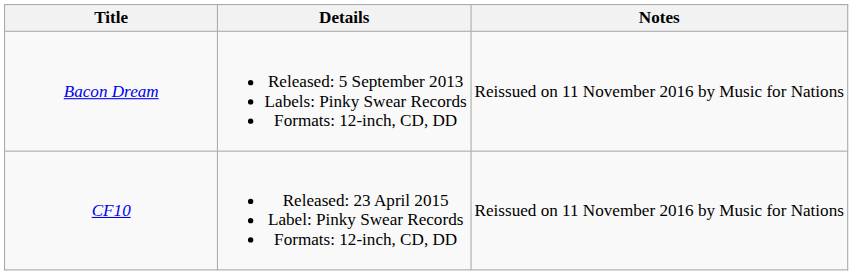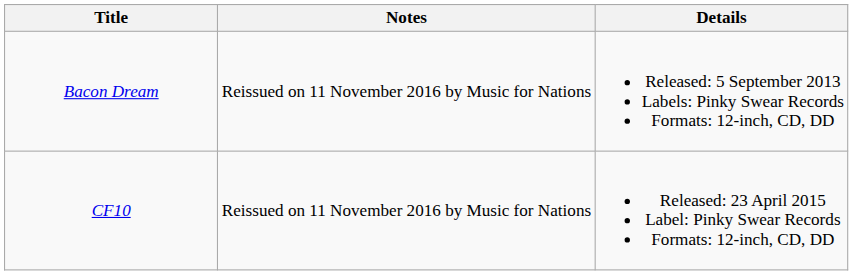 <table class="wikitable plainrowheaders" style="text-align:center;">
 <tr>
 <th scope="col" style="width:12em;">Title</th>
+<th>Notes</th>
 <th>Details</th>
-<th>Notes</th>
 </tr>
 <tr>
 <td><em><a href='#'>Bacon Dream</a></em></td>
+<td>Reissued on 11 November 2016 by Music for Nations</td>
 <td><br><ul><li>Released: 5 September 2013</li><li>Labels: Pinky Swear Records</li><li>Formats: 12-inch, CD, DD</li></ul></td>
-<td>Reissued on 11 November 2016 by Music for Nations</td>
 </tr>
 <tr>
 <td><em><a href='#'>CF10</a></em></td>
+<td>Reissued on 11 November 2016 by Music for Nations</td>
 <td><br><ul><li>Released: 23 April 2015</li><li>Label: Pinky Swear Records</li><li>Formats: 12-inch, CD, DD</li></ul></td>
-<td>Reissued on 11 November 2016 by Music for Nations</td>
 </tr>
 </table>
